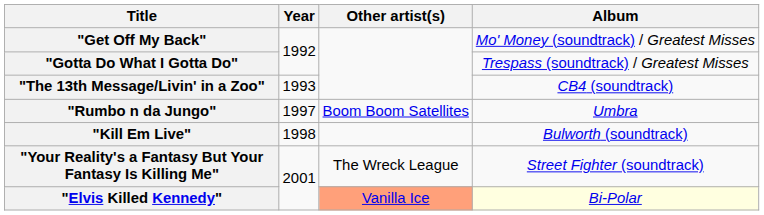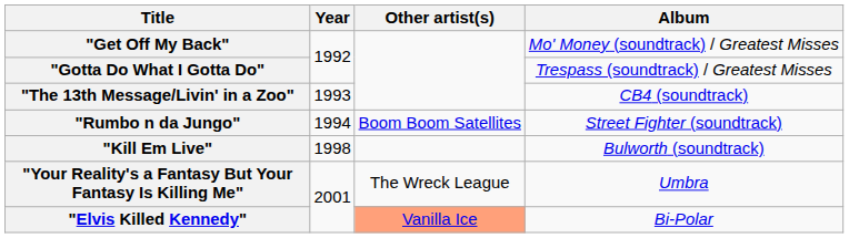 <table class="wikitable plainrowheaders" style="text-align:center;" border="1">
 <tr>
 <th scope="col" style="width:18em;">Title</th>
 <th scope="col">Year</th>
 <th scope="col">Other artist(s)</th>
 <th scope="col">Album</th>
 </tr>
 <tr>
 <th scope="row">"Get Off My Back"</th>
 <td rowspan="2">1992</td>
 <td rowspan="3"></td>
 <td><a href='#'><em>Mo' Money</em> (soundtrack)</a> / <em>Greatest Misses</em></td>
 </tr>
 <tr>
 <th scope="row">"Gotta Do What I Gotta Do"</th>
 <td><a href='#'><em>Trespass</em> (soundtrack)</a> / <em>Greatest Misses</em></td>
 </tr>
 <tr>
 <th scope="row">"The 13th Message/Livin' in a Zoo"</th>
 <td>1993</td>
 <td><a href='#'><em>CB4</em> (soundtrack)</a></td>
 </tr>
 <tr>
 <th scope="row">"Rumbo n da Jungo"</th>
-<td>1997</td>
+<td>1994</td>
 <td><a href='#'>Boom Boom Satellites</a></td>
-<td><em><a href='#'>Umbra</a></em></td>
+<td><a href='#'><em>Street Fighter</em> (soundtrack)</a></td>
 </tr>
 <tr>
 <th scope="row">"Kill Em Live"</th>
 <td>1998</td>
 <td></td>
 <td><a href='#'><em>Bulworth</em> (soundtrack)</a></td>
 </tr>
 <tr>
 <th scope="row">"Your Reality's a Fantasy But Your Fantasy Is Killing Me"</th>
 <td rowspan="2">2001</td>
 <td>The Wreck League</td>
-<td><a href='#'><em>Street Fighter</em> (soundtrack)</a></td>
+<td><em><a href='#'>Umbra</a></em></td>
 </tr>
 <tr>
 <th scope="row">"<a href='#'>Elvis</a> Killed <a href='#'>Kennedy</a>"</th>
 <td style="background: lightsalmon;"><a href='#'>Vanilla Ice</a></td>
-<td style="background: lightyellow;"><em><a href='#'>Bi-Polar</a></em></td>
+<td><em><a href='#'>Bi-Polar</a></em></td>
 </tr>
 </table>
